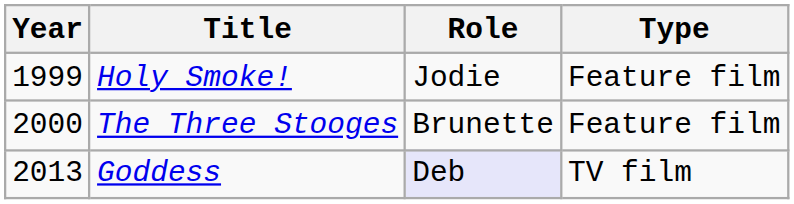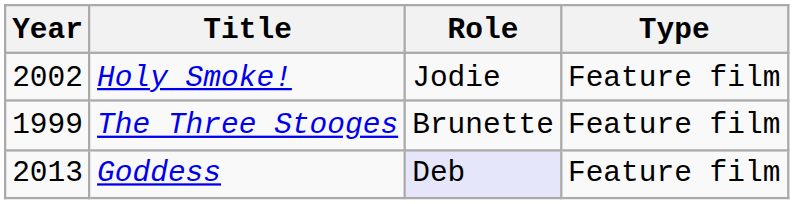 <table class="wikitable">
 <tr>
 <th>Year</th>
 <th>Title</th>
 <th>Role</th>
 <th>Type</th>
 </tr>
 <tr>
-<td>1999</td>
+<td>2002</td>
 <td><em><a href='#'>Holy Smoke!</a></em></td>
 <td>Jodie</td>
 <td>Feature film</td>
 </tr>
 <tr>
-<td>2000</td>
+<td>1999</td>
 <td><em><a href='#'>The Three Stooges</a></em></td>
 <td>Brunette</td>
 <td>Feature film</td>
 </tr>
 <tr>
 <td>2013</td>
 <td><em><a href='#'>Goddess</a></em></td>
 <td style="background: lavender;">Deb</td>
-<td>TV film</td>
+<td>Feature film</td>
 </tr>
 </table>
